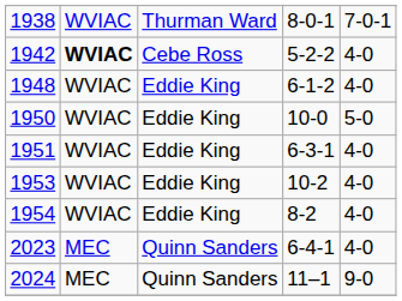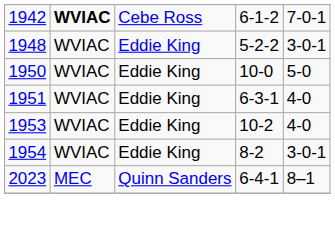 <table class="wikitable">
 <tr>
-</tr>
-<tr>
-<td><a href='#'>1938</a></td>
-<td><a href='#'>WVIAC</a></td>
-<td><a href='#'>Thurman Ward</a></td>
-<td>8-0-1</td>
-<td>7-0-1</td>
 </tr>
 <tr>
 <td><a href='#'>1942</a></td>
 <td><strong>WVIAC</strong></td>
 <td><a href='#'>Cebe Ross</a></td>
-<td>5-2-2</td>
-<td>4-0</td>
+<td>6-1-2</td>
+<td>7-0-1</td>
 </tr>
 <tr>
 <td><a href='#'>1948</a></td>
 <td>WVIAC</td>
 <td><a href='#'>Eddie King</a></td>
-<td>6-1-2</td>
-<td>4-0</td>
+<td>5-2-2</td>
+<td>3-0-1</td>
 </tr>
 <tr>
 <td><a href='#'>1950</a></td>
 <td>WVIAC</td>
 <td>Eddie King</td>
 <td>10-0</td>
 <td>5-0</td>
 </tr>
 <tr>
 <td><a href='#'>1951</a></td>
 <td>WVIAC</td>
 <td>Eddie King</td>
 <td>6-3-1</td>
 <td>4-0</td>
 </tr>
 <tr>
 <td><a href='#'>1953</a></td>
 <td>WVIAC</td>
 <td>Eddie King</td>
 <td>10-2</td>
 <td>4-0</td>
 </tr>
 <tr>
 <td><a href='#'>1954</a></td>
 <td>WVIAC</td>
 <td>Eddie King</td>
 <td>8-2</td>
-<td>4-0</td>
+<td>3-0-1</td>
 </tr>
 <tr>
 <td><a href='#'>2023</a></td>
 <td><a href='#'>MEC</a></td>
 <td><a href='#'>Quinn Sanders</a></td>
 <td>6-4-1</td>
-<td>4-0</td>
-</tr>
-<tr>
-<td><a href='#'>2024</a></td>
-<td>MEC</td>
-<td>Quinn Sanders</td>
-<td>11–1</td>
-<td>9-0</td>
+<td>8–1</td>
 </tr>
 <tr>
 </tr>
 </table>
